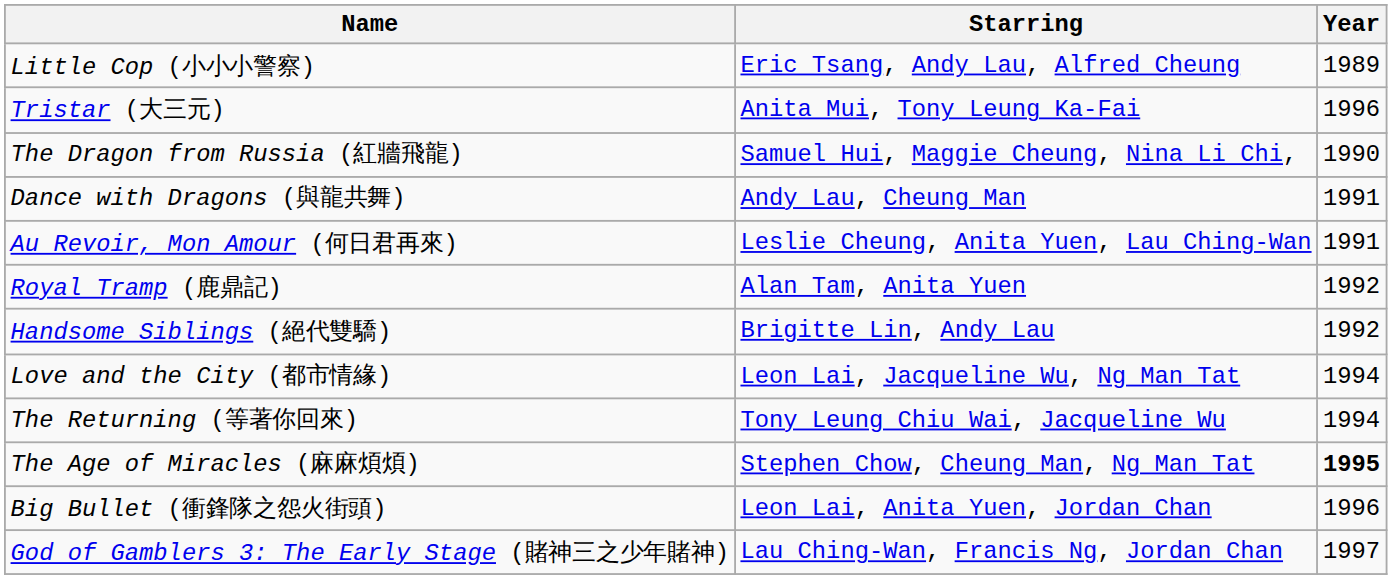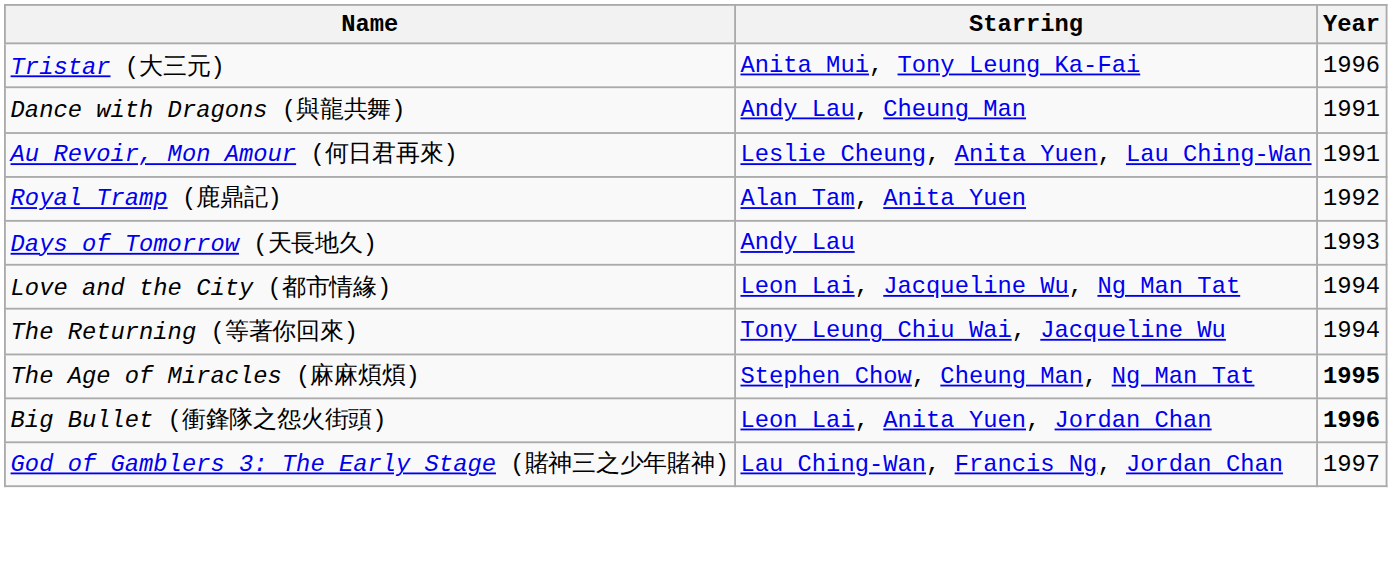 <table class="wikitable">
 <tr>
 <th>Name</th>
 <th>Starring</th>
 <th>Year</th>
 </tr>
 <tr>
-<td><em>Little Cop</em> (小小小警察)</td>
-<td><a href='#'>Eric Tsang</a>, <a href='#'>Andy Lau</a>, <a href='#'>Alfred Cheung</a></td>
-<td>1989</td>
-</tr>
-<tr>
 <td><em><a href='#'>Tristar</a></em> (大三元)</td>
 <td><a href='#'>Anita Mui</a>, <a href='#'>Tony Leung Ka-Fai</a></td>
 <td>1996</td>
-</tr>
-<tr>
-<td><em>The Dragon from Russia</em> (紅牆飛龍)</td>
-<td><a href='#'>Samuel Hui</a>, <a href='#'>Maggie Cheung</a>, <a href='#'>Nina Li Chi</a>,</td>
-<td>1990</td>
 </tr>
 <tr>
 <td><em>Dance with Dragons</em> (與龍共舞)</td>
 <td><a href='#'>Andy Lau</a>, <a href='#'>Cheung Man</a></td>
 <td>1991</td>
 </tr>
 <tr>
 <td><em><a href='#'>Au Revoir, Mon Amour</a></em> (何日君再來)</td>
 <td><a href='#'>Leslie Cheung</a>, <a href='#'>Anita Yuen</a>, <a href='#'>Lau Ching-Wan</a></td>
 <td>1991</td>
 </tr>
 <tr>
 <td><em><a href='#'>Royal Tramp</a></em> (鹿鼎記)</td>
 <td><a href='#'>Alan Tam</a>, <a href='#'>Anita Yuen</a></td>
 <td>1992</td>
 </tr>
 <tr>
-<td><em><a href='#'>Handsome Siblings</a></em> (絕代雙驕)</td>
-<td><a href='#'>Brigitte Lin</a>, <a href='#'>Andy Lau</a></td>
-<td>1992</td>
+<td><em><a href='#'>Days of Tomorrow</a></em> (天長地久)</td>
+<td><a href='#'>Andy Lau</a></td>
+<td>1993</td>
 </tr>
 <tr>
 <td><em>Love and the City</em> (都市情緣)</td>
 <td><a href='#'>Leon Lai</a>, <a href='#'>Jacqueline Wu</a>, <a href='#'>Ng Man Tat</a></td>
 <td>1994</td>
 </tr>
 <tr>
 <td><em>The Returning</em> (等著你回來)</td>
 <td><a href='#'>Tony Leung Chiu Wai</a>, <a href='#'>Jacqueline Wu</a></td>
 <td>1994</td>
 </tr>
 <tr>
 <td><em>The Age of Miracles</em> (麻麻煩煩)</td>
 <td><a href='#'>Stephen Chow</a>, <a href='#'>Cheung Man</a>, <a href='#'>Ng Man Tat</a></td>
 <td><strong>1995</strong></td>
 </tr>
 <tr>
 <td><em>Big Bullet</em> (衝鋒隊之怨火街頭)</td>
 <td><a href='#'>Leon Lai</a>, <a href='#'>Anita Yuen</a>, <a href='#'>Jordan Chan</a></td>
-<td>1996</td>
+<td><strong>1996</strong></td>
 </tr>
 <tr>
 <td><em><a href='#'>God of Gamblers 3: The Early Stage</a></em> (賭神三之少年賭神)</td>
 <td><a href='#'>Lau Ching-Wan</a>, <a href='#'>Francis Ng</a>, <a href='#'>Jordan Chan</a></td>
 <td>1997</td>
 </tr>
 </table>
